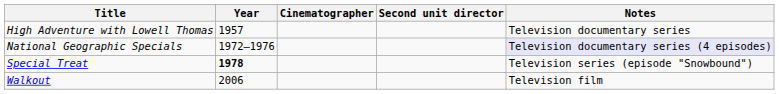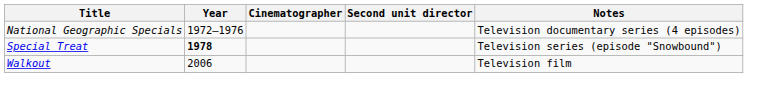 <table class="wikitable">
 <tr>
 <th>Title</th>
 <th>Year</th>
 <th>Cinematographer</th>
 <th>Second unit director</th>
 <th>Notes</th>
 </tr>
 <tr>
-<td><em>High Adventure with Lowell Thomas</em></td>
-<td>1957</td>
-<td></td>
-<td></td>
-<td>Television documentary series</td>
-</tr>
-<tr>
 <td><em>National Geographic Specials</em></td>
 <td>1972–1976</td>
 <td></td>
 <td></td>
-<td style="background: lavender;">Television documentary series (4 episodes)</td>
+<td>Television documentary series (4 episodes)</td>
 </tr>
 <tr>
 <td><em><a href='#'>Special Treat</a></em></td>
 <td><strong>1978</strong></td>
 <td></td>
 <td></td>
 <td>Television series (episode "Snowbound")</td>
 </tr>
 <tr>
 <td><em><a href='#'>Walkout</a></em></td>
 <td>2006</td>
 <td></td>
 <td></td>
 <td>Television film</td>
 </tr>
 </table>
